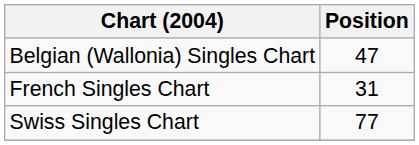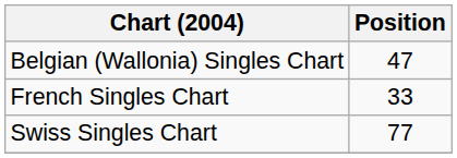 <table class="wikitable sortable">
 <tr>
 <th>Chart (2004)</th>
 <th>Position</th>
 </tr>
 <tr>
 <td>Belgian (Wallonia) Singles Chart</td>
 <td align="center">47</td>
 </tr>
 <tr>
 <td>French Singles Chart</td>
-<td align="center">31</td>
+<td align="center">33</td>
 </tr>
 <tr>
 <td>Swiss Singles Chart</td>
 <td align="center">77</td>
 </tr>
 <tr>
 </tr>
 </table>
